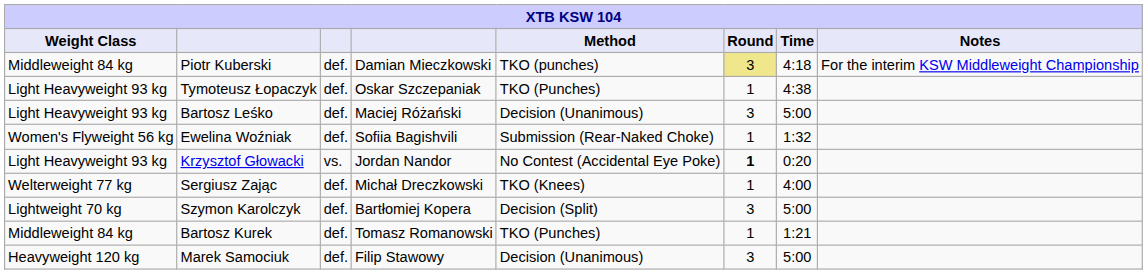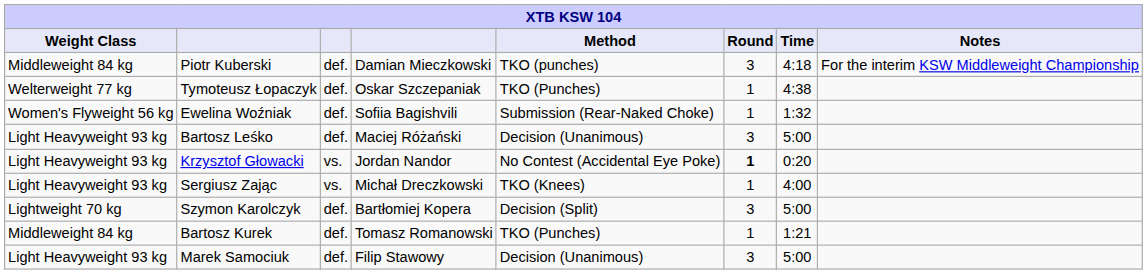 <table class="wikitable" style="font-size: 80%;">
 <tr>
 <th colspan="8" style="background-color: #ccf; color: #000080; text-align: center;"><strong>XTB KSW 104</strong></th>
 </tr>
 <tr>
 <th colspan="1" style="background-color: #E6E8FA; color: #000000; text-align: center;">Weight Class</th>
 <th colspan="1" style="background-color: #E6E8FA; color: #000000; text-align: center;"></th>
 <th colspan="1" style="background-color: #E6E8FA; color: #000000; text-align: center;"></th>
 <th colspan="1" style="background-color: #E6E8FA; color: #000000; text-align: center;"></th>
 <th colspan="1" style="background-color: #E6E8FA; color: #000000; text-align: center;">Method</th>
 <th colspan="1" style="background-color: #E6E8FA; color: #000000; text-align: center;">Round</th>
 <th colspan="1" style="background-color: #E6E8FA; color: #000000; text-align: center;">Time</th>
 <th colspan="1" style="background-color: #E6E8FA; color: #000000; text-align: center;">Notes</th>
 </tr>
 <tr>
 <td>Middleweight 84 kg</td>
 <td> Piotr Kuberski</td>
 <td align=center>def.</td>
 <td> Damian Mieczkowski</td>
 <td>TKO (punches)</td>
-<td align=center style="background: khaki;">3</td>
+<td align=center>3</td>
 <td align=center>4:18</td>
 <td>For the interim <a href='#'>KSW Middleweight Championship</a></td>
 </tr>
 <tr>
-<td>Light Heavyweight 93 kg</td>
+<td>Welterweight 77 kg</td>
 <td> Tymoteusz Łopaczyk</td>
 <td align=center>def.</td>
 <td> Oskar Szczepaniak</td>
 <td>TKO (Punches)</td>
 <td align=center>1</td>
 <td align=center>4:38</td>
-<td></td>
-</tr>
-<tr>
-<td>Light Heavyweight 93 kg</td>
-<td> Bartosz Leśko</td>
-<td align=center>def.</td>
-<td> Maciej Różański</td>
-<td>Decision (Unanimous)</td>
-<td align=center>3</td>
-<td align=center>5:00</td>
 <td></td>
 </tr>
 <tr>
 <td>Women's Flyweight 56 kg</td>
 <td> Ewelina Woźniak</td>
 <td align=center>def.</td>
 <td> Sofiia Bagishvili</td>
 <td>Submission (Rear-Naked Choke)</td>
 <td align=center>1</td>
 <td align=center>1:32</td>
 <td></td>
 </tr>
 <tr>
 <td>Light Heavyweight 93 kg</td>
+<td> Bartosz Leśko</td>
+<td align=center>def.</td>
+<td> Maciej Różański</td>
+<td>Decision (Unanimous)</td>
+<td align=center>3</td>
+<td align=center>5:00</td>
+<td></td>
+</tr>
+<tr>
+<td>Light Heavyweight 93 kg</td>
 <td> <a href='#'>Krzysztof Głowacki</a></td>
 <td align-center>vs.</td>
 <td> Jordan Nandor</td>
 <td>No Contest (Accidental Eye Poke)</td>
 <td align=center><strong>1</strong></td>
 <td align=center>0:20</td>
 <td></td>
 </tr>
 <tr>
-<td>Welterweight 77 kg</td>
+<td>Light Heavyweight 93 kg</td>
 <td> Sergiusz Zając</td>
-<td align-center>def.</td>
+<td align-center>vs.</td>
 <td> Michał Dreczkowski</td>
 <td>TKO (Knees)</td>
 <td align=center>1</td>
 <td align=center>4:00</td>
 <td></td>
 </tr>
 <tr>
 <td>Lightweight 70 kg</td>
 <td> Szymon Karolczyk</td>
 <td align=center>def.</td>
 <td> Bartłomiej Kopera</td>
 <td>Decision (Split)</td>
 <td align=center>3</td>
 <td align=center>5:00</td>
 <td></td>
 </tr>
 <tr>
 <td>Middleweight 84 kg</td>
 <td> Bartosz Kurek</td>
 <td align=center>def.</td>
 <td> Tomasz Romanowski</td>
 <td>TKO (Punches)</td>
 <td align=center>1</td>
 <td align=center>1:21</td>
 <td></td>
 </tr>
 <tr>
-<td>Heavyweight 120 kg</td>
+<td>Light Heavyweight 93 kg</td>
 <td> Marek Samociuk</td>
 <td align=center>def.</td>
 <td> Filip Stawowy</td>
 <td>Decision (Unanimous)</td>
 <td align=center>3</td>
 <td align=center>5:00</td>
 <td></td>
 </tr>
 </table>
